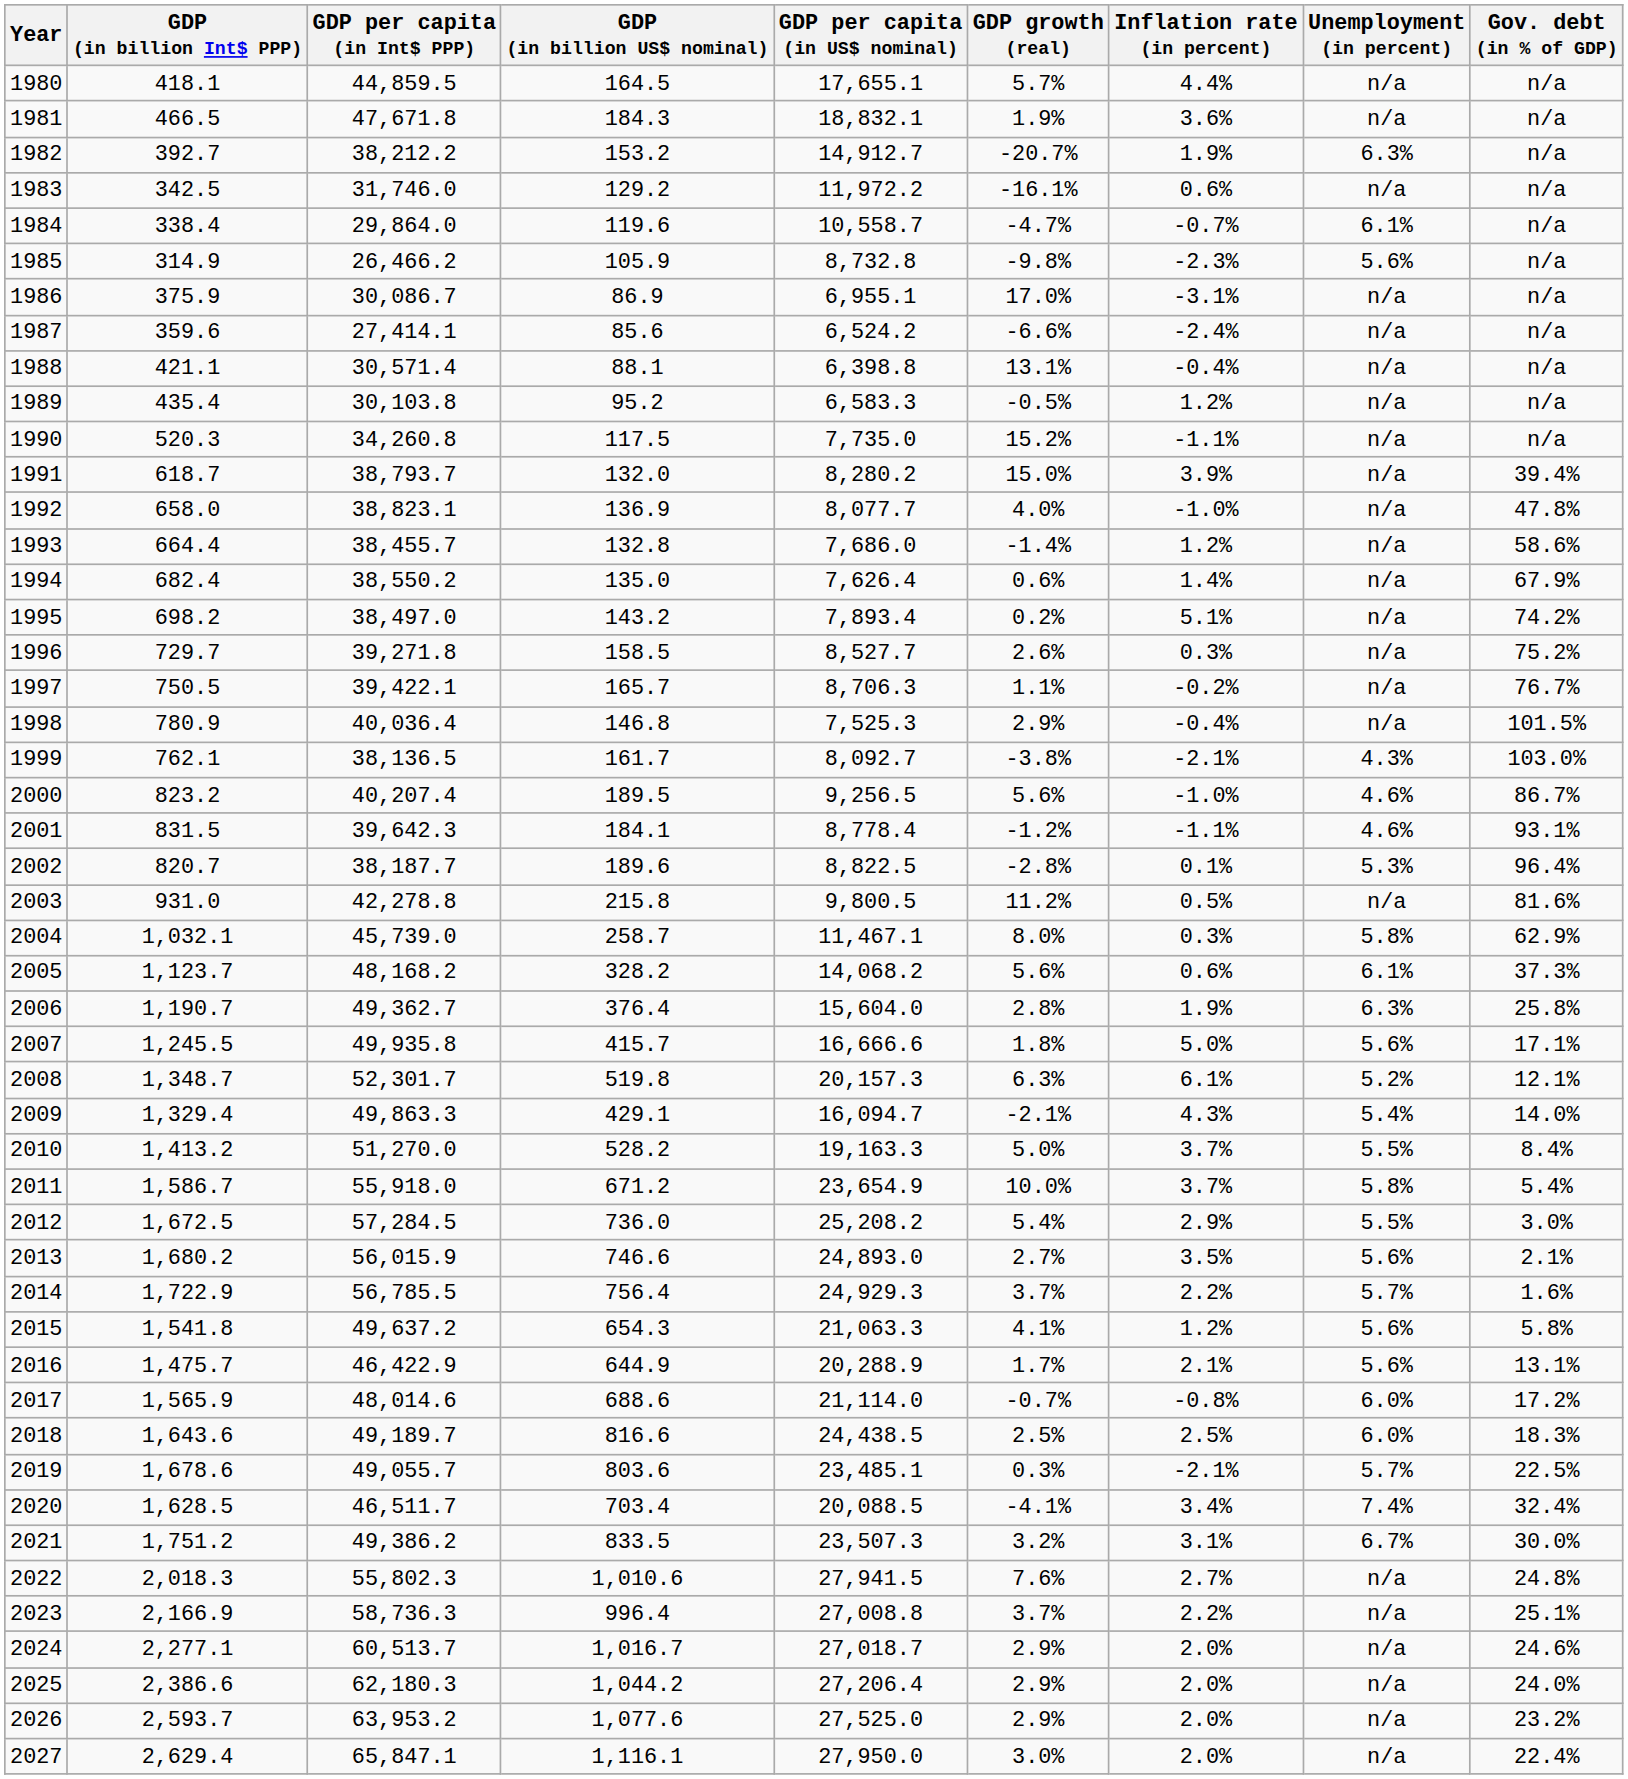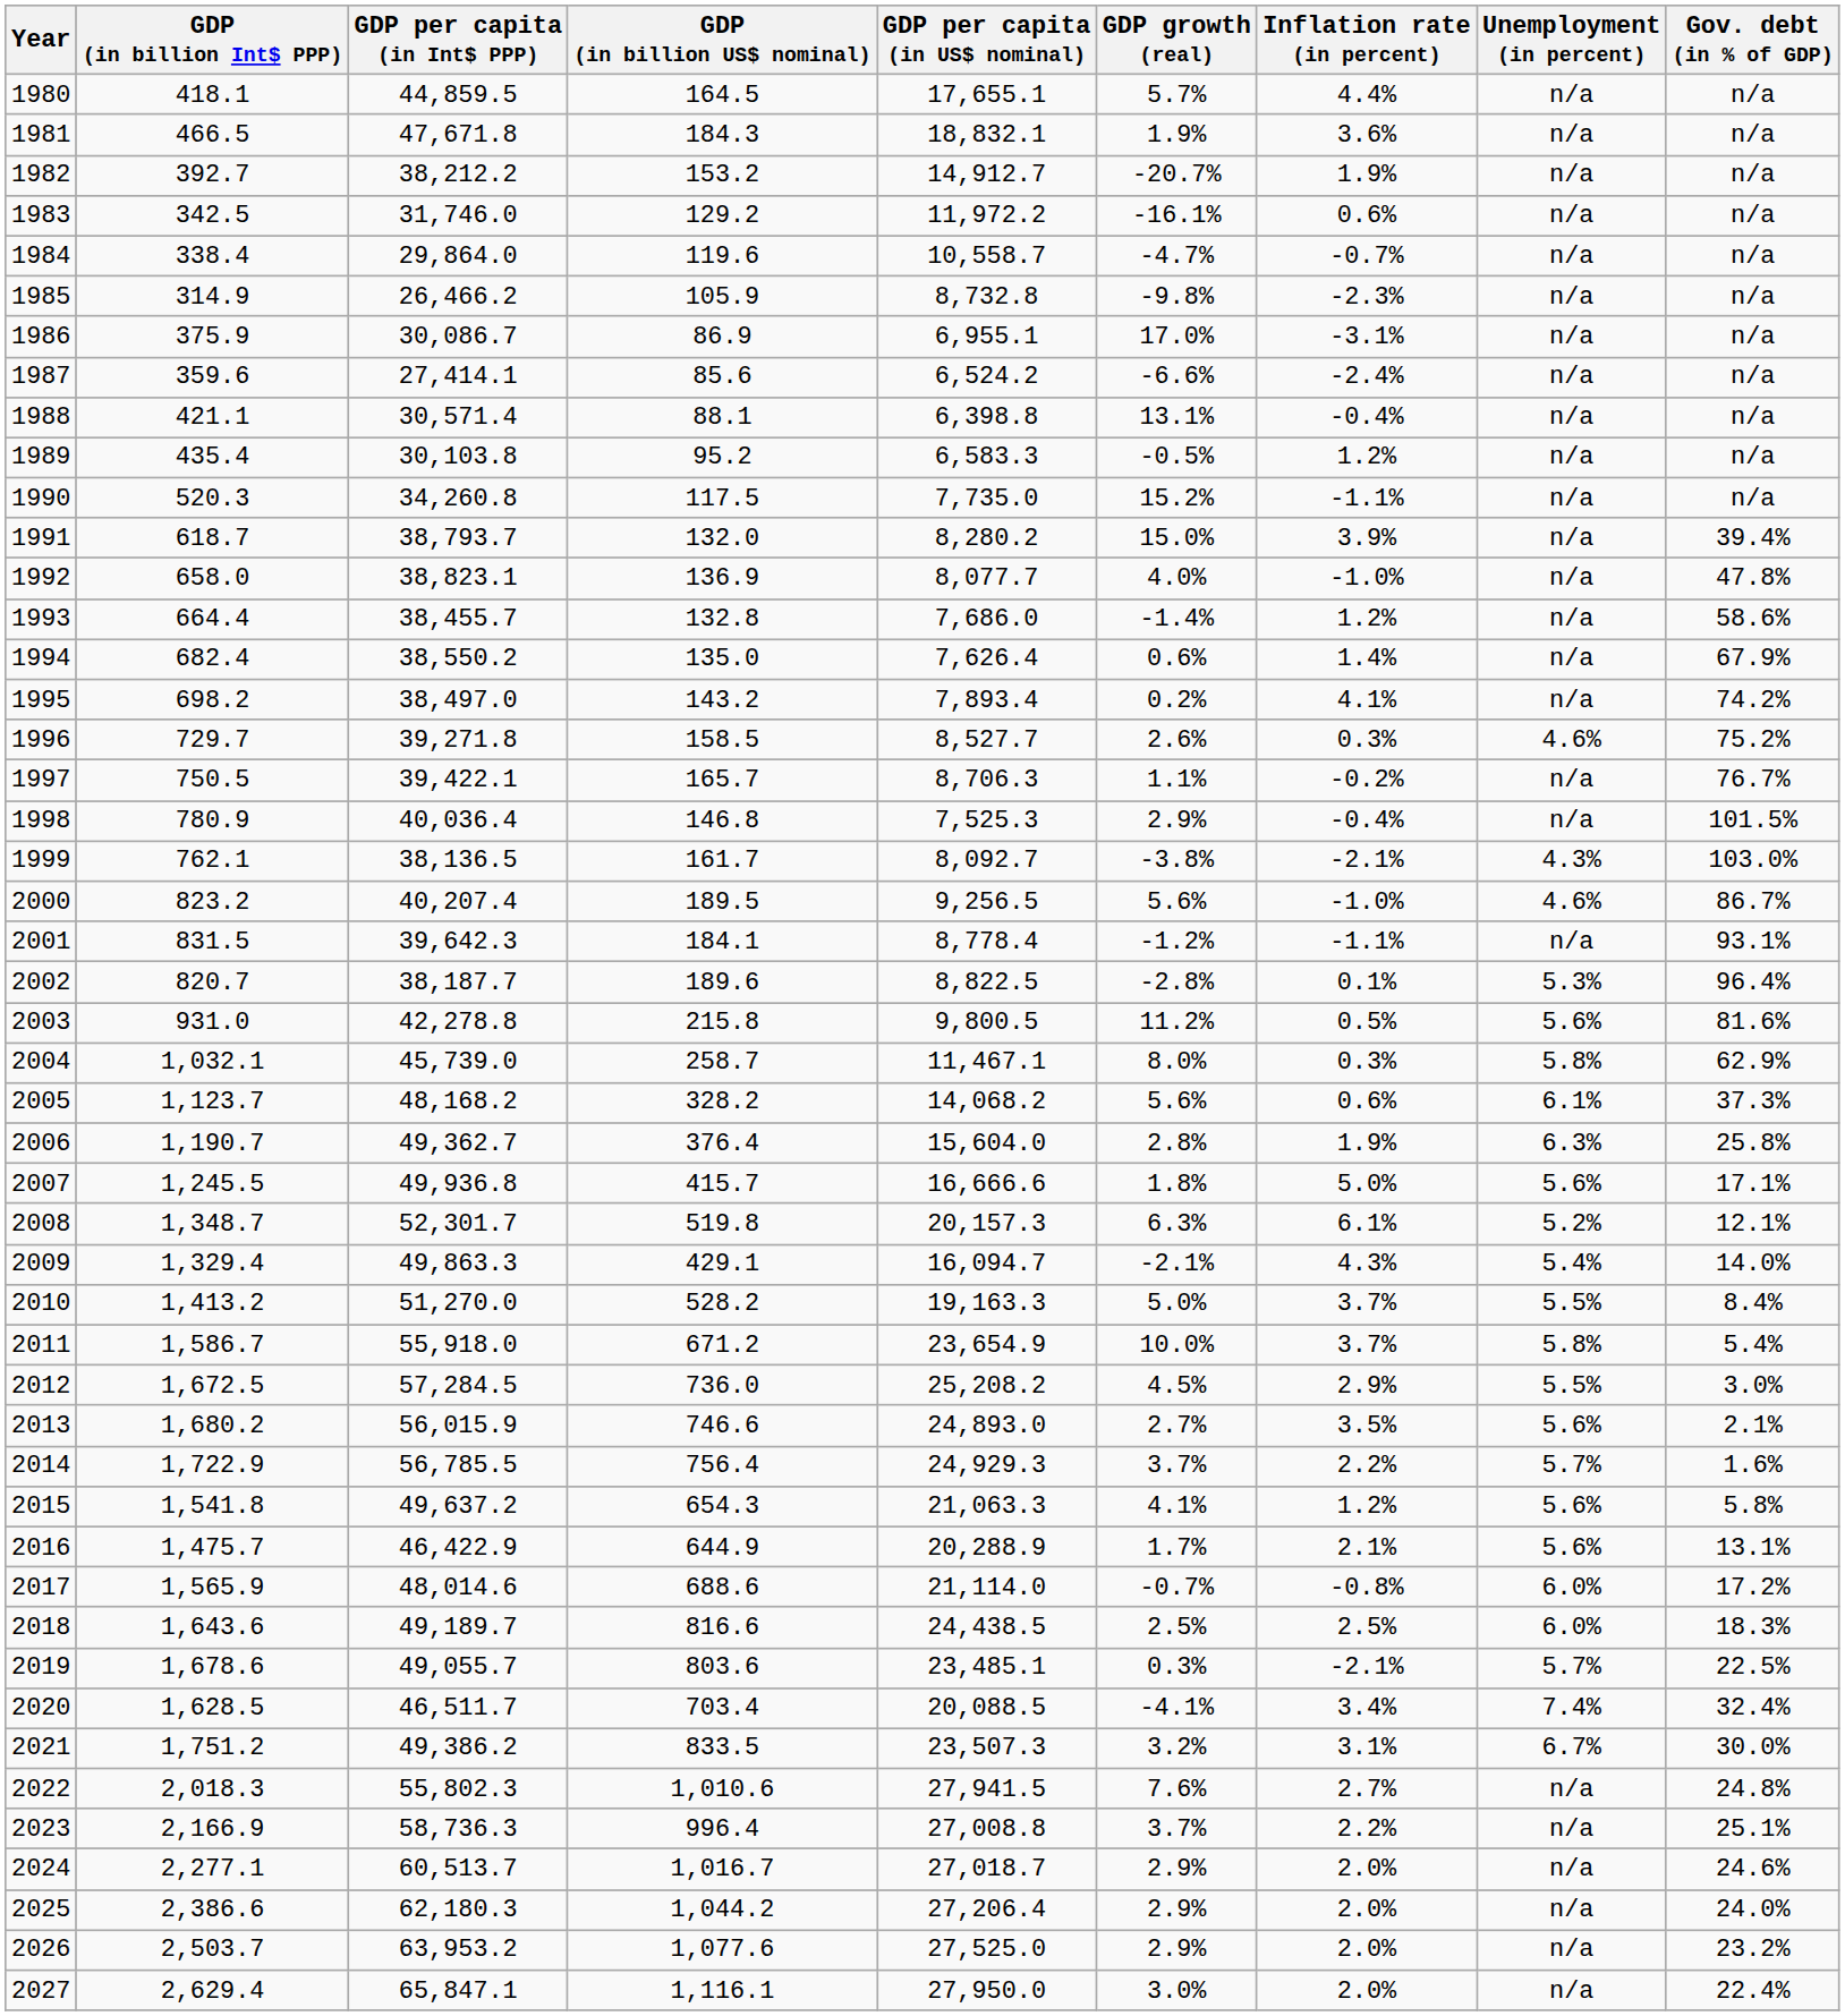 <table class="wikitable" style="text-align:center;">
 <tr>
 <th>Year</th>
 <th>GDP<br><small>(in billion <a href='#'>Int$</a> PPP)</small></th>
 <th>GDP per capita<br><small>(in Int$ PPP)</small></th>
 <th>GDP<br><small>(in billion US$ nominal)</small></th>
 <th>GDP per capita<br><small>(in US$ nominal)</small></th>
 <th>GDP growth<br><small>(real)</small></th>
 <th>Inflation rate<br><small>(in percent)</small></th>
 <th>Unemployment<br><small>(in percent)</small></th>
 <th>Gov. debt<br><small>(in % of GDP)</small></th>
 </tr>
 <tr>
 <td>1980</td>
 <td>418.1</td>
 <td>44,859.5</td>
 <td>164.5</td>
 <td>17,655.1</td>
 <td>5.7%</td>
 <td>4.4%</td>
 <td>n/a</td>
 <td>n/a</td>
 </tr>
 <tr>
 <td>1981</td>
 <td>466.5</td>
 <td>47,671.8</td>
 <td>184.3</td>
 <td>18,832.1</td>
 <td>1.9%</td>
 <td>3.6%</td>
 <td>n/a</td>
 <td>n/a</td>
 </tr>
 <tr>
 <td>1982</td>
 <td>392.7</td>
 <td>38,212.2</td>
 <td>153.2</td>
 <td>14,912.7</td>
 <td>-20.7%</td>
 <td>1.9%</td>
-<td>6.3%</td>
+<td>n/a</td>
 <td>n/a</td>
 </tr>
 <tr>
 <td>1983</td>
 <td>342.5</td>
 <td>31,746.0</td>
 <td>129.2</td>
 <td>11,972.2</td>
 <td>-16.1%</td>
 <td>0.6%</td>
 <td>n/a</td>
 <td>n/a</td>
 </tr>
 <tr>
 <td>1984</td>
 <td>338.4</td>
 <td>29,864.0</td>
 <td>119.6</td>
 <td>10,558.7</td>
 <td>-4.7%</td>
 <td>-0.7%</td>
-<td>6.1%</td>
+<td>n/a</td>
 <td>n/a</td>
 </tr>
 <tr>
 <td>1985</td>
 <td>314.9</td>
 <td>26,466.2</td>
 <td>105.9</td>
 <td>8,732.8</td>
 <td>-9.8%</td>
 <td>-2.3%</td>
-<td>5.6%</td>
+<td>n/a</td>
 <td>n/a</td>
 </tr>
 <tr>
 <td>1986</td>
 <td>375.9</td>
 <td>30,086.7</td>
 <td>86.9</td>
 <td>6,955.1</td>
 <td>17.0%</td>
 <td>-3.1%</td>
 <td>n/a</td>
 <td>n/a</td>
 </tr>
 <tr>
 <td>1987</td>
 <td>359.6</td>
 <td>27,414.1</td>
 <td>85.6</td>
 <td>6,524.2</td>
 <td>-6.6%</td>
 <td>-2.4%</td>
 <td>n/a</td>
 <td>n/a</td>
 </tr>
 <tr>
 <td>1988</td>
 <td>421.1</td>
 <td>30,571.4</td>
 <td>88.1</td>
 <td>6,398.8</td>
 <td>13.1%</td>
 <td>-0.4%</td>
 <td>n/a</td>
 <td>n/a</td>
 </tr>
 <tr>
 <td>1989</td>
 <td>435.4</td>
 <td>30,103.8</td>
 <td>95.2</td>
 <td>6,583.3</td>
 <td>-0.5%</td>
 <td>1.2%</td>
 <td>n/a</td>
 <td>n/a</td>
 </tr>
 <tr>
 <td>1990</td>
 <td>520.3</td>
 <td>34,260.8</td>
 <td>117.5</td>
 <td>7,735.0</td>
 <td>15.2%</td>
 <td>-1.1%</td>
 <td>n/a</td>
 <td>n/a</td>
 </tr>
 <tr>
 <td>1991</td>
 <td>618.7</td>
 <td>38,793.7</td>
 <td>132.0</td>
 <td>8,280.2</td>
 <td>15.0%</td>
 <td>3.9%</td>
 <td>n/a</td>
 <td>39.4%</td>
 </tr>
 <tr>
 <td>1992</td>
 <td>658.0</td>
 <td>38,823.1</td>
 <td>136.9</td>
 <td>8,077.7</td>
 <td>4.0%</td>
 <td>-1.0%</td>
 <td>n/a</td>
 <td>47.8%</td>
 </tr>
 <tr>
 <td>1993</td>
 <td>664.4</td>
 <td>38,455.7</td>
 <td>132.8</td>
 <td>7,686.0</td>
 <td>-1.4%</td>
 <td>1.2%</td>
 <td>n/a</td>
 <td>58.6%</td>
 </tr>
 <tr>
 <td>1994</td>
 <td>682.4</td>
 <td>38,550.2</td>
 <td>135.0</td>
 <td>7,626.4</td>
 <td>0.6%</td>
 <td>1.4%</td>
 <td>n/a</td>
 <td>67.9%</td>
 </tr>
 <tr>
 <td>1995</td>
 <td>698.2</td>
 <td>38,497.0</td>
 <td>143.2</td>
 <td>7,893.4</td>
 <td>0.2%</td>
-<td>5.1%</td>
+<td>4.1%</td>
 <td>n/a</td>
 <td>74.2%</td>
 </tr>
 <tr>
 <td>1996</td>
 <td>729.7</td>
 <td>39,271.8</td>
 <td>158.5</td>
 <td>8,527.7</td>
 <td>2.6%</td>
 <td>0.3%</td>
-<td>n/a</td>
+<td>4.6%</td>
 <td>75.2%</td>
 </tr>
 <tr>
 <td>1997</td>
 <td>750.5</td>
 <td>39,422.1</td>
 <td>165.7</td>
 <td>8,706.3</td>
 <td>1.1%</td>
 <td>-0.2%</td>
 <td>n/a</td>
 <td>76.7%</td>
 </tr>
 <tr>
 <td>1998</td>
 <td>780.9</td>
 <td>40,036.4</td>
 <td>146.8</td>
 <td>7,525.3</td>
 <td>2.9%</td>
 <td>-0.4%</td>
 <td>n/a</td>
 <td>101.5%</td>
 </tr>
 <tr>
 <td>1999</td>
 <td>762.1</td>
 <td>38,136.5</td>
 <td>161.7</td>
 <td>8,092.7</td>
 <td>-3.8%</td>
 <td>-2.1%</td>
 <td>4.3%</td>
 <td>103.0%</td>
 </tr>
 <tr>
 <td>2000</td>
 <td>823.2</td>
 <td>40,207.4</td>
 <td>189.5</td>
 <td>9,256.5</td>
 <td>5.6%</td>
 <td>-1.0%</td>
 <td>4.6%</td>
 <td>86.7%</td>
 </tr>
 <tr>
 <td>2001</td>
 <td>831.5</td>
 <td>39,642.3</td>
 <td>184.1</td>
 <td>8,778.4</td>
 <td>-1.2%</td>
 <td>-1.1%</td>
-<td>4.6%</td>
+<td>n/a</td>
 <td>93.1%</td>
 </tr>
 <tr>
 <td>2002</td>
 <td>820.7</td>
 <td>38,187.7</td>
 <td>189.6</td>
 <td>8,822.5</td>
 <td>-2.8%</td>
 <td>0.1%</td>
 <td>5.3%</td>
 <td>96.4%</td>
 </tr>
 <tr>
 <td>2003</td>
 <td>931.0</td>
 <td>42,278.8</td>
 <td>215.8</td>
 <td>9,800.5</td>
 <td>11.2%</td>
 <td>0.5%</td>
-<td>n/a</td>
+<td>5.6%</td>
 <td>81.6%</td>
 </tr>
 <tr>
 <td>2004</td>
 <td>1,032.1</td>
 <td>45,739.0</td>
 <td>258.7</td>
 <td>11,467.1</td>
 <td>8.0%</td>
 <td>0.3%</td>
 <td>5.8%</td>
 <td>62.9%</td>
 </tr>
 <tr>
 <td>2005</td>
 <td>1,123.7</td>
 <td>48,168.2</td>
 <td>328.2</td>
 <td>14,068.2</td>
 <td>5.6%</td>
 <td>0.6%</td>
 <td>6.1%</td>
 <td>37.3%</td>
 </tr>
 <tr>
 <td>2006</td>
 <td>1,190.7</td>
 <td>49,362.7</td>
 <td>376.4</td>
 <td>15,604.0</td>
 <td>2.8%</td>
 <td>1.9%</td>
 <td>6.3%</td>
 <td>25.8%</td>
 </tr>
 <tr>
 <td>2007</td>
 <td>1,245.5</td>
-<td>49,935.8</td>
+<td>49,936.8</td>
 <td>415.7</td>
 <td>16,666.6</td>
 <td>1.8%</td>
 <td>5.0%</td>
 <td>5.6%</td>
 <td>17.1%</td>
 </tr>
 <tr>
 <td>2008</td>
 <td>1,348.7</td>
 <td>52,301.7</td>
 <td>519.8</td>
 <td>20,157.3</td>
 <td>6.3%</td>
 <td>6.1%</td>
 <td>5.2%</td>
 <td>12.1%</td>
 </tr>
 <tr>
 <td>2009</td>
 <td>1,329.4</td>
 <td>49,863.3</td>
 <td>429.1</td>
 <td>16,094.7</td>
 <td>-2.1%</td>
 <td>4.3%</td>
 <td>5.4%</td>
 <td>14.0%</td>
 </tr>
 <tr>
 <td>2010</td>
 <td>1,413.2</td>
 <td>51,270.0</td>
 <td>528.2</td>
 <td>19,163.3</td>
 <td>5.0%</td>
 <td>3.7%</td>
 <td>5.5%</td>
 <td>8.4%</td>
 </tr>
 <tr>
 <td>2011</td>
 <td>1,586.7</td>
 <td>55,918.0</td>
 <td>671.2</td>
 <td>23,654.9</td>
 <td>10.0%</td>
 <td>3.7%</td>
 <td>5.8%</td>
 <td>5.4%</td>
 </tr>
 <tr>
 <td>2012</td>
 <td>1,672.5</td>
 <td>57,284.5</td>
 <td>736.0</td>
 <td>25,208.2</td>
-<td>5.4%</td>
+<td>4.5%</td>
 <td>2.9%</td>
 <td>5.5%</td>
 <td>3.0%</td>
 </tr>
 <tr>
 <td>2013</td>
 <td>1,680.2</td>
 <td>56,015.9</td>
 <td>746.6</td>
 <td>24,893.0</td>
 <td>2.7%</td>
 <td>3.5%</td>
 <td>5.6%</td>
 <td>2.1%</td>
 </tr>
 <tr>
 <td>2014</td>
 <td>1,722.9</td>
 <td>56,785.5</td>
 <td>756.4</td>
 <td>24,929.3</td>
 <td>3.7%</td>
 <td>2.2%</td>
 <td>5.7%</td>
 <td>1.6%</td>
 </tr>
 <tr>
 <td>2015</td>
 <td>1,541.8</td>
 <td>49,637.2</td>
 <td>654.3</td>
 <td>21,063.3</td>
 <td>4.1%</td>
 <td>1.2%</td>
 <td>5.6%</td>
 <td>5.8%</td>
 </tr>
 <tr>
 <td>2016</td>
 <td>1,475.7</td>
 <td>46,422.9</td>
 <td>644.9</td>
 <td>20,288.9</td>
 <td>1.7%</td>
 <td>2.1%</td>
 <td>5.6%</td>
 <td>13.1%</td>
 </tr>
 <tr>
 <td>2017</td>
 <td>1,565.9</td>
 <td>48,014.6</td>
 <td>688.6</td>
 <td>21,114.0</td>
 <td>-0.7%</td>
 <td>-0.8%</td>
 <td>6.0%</td>
 <td>17.2%</td>
 </tr>
 <tr>
 <td>2018</td>
 <td>1,643.6</td>
 <td>49,189.7</td>
 <td>816.6</td>
 <td>24,438.5</td>
 <td>2.5%</td>
 <td>2.5%</td>
 <td>6.0%</td>
 <td>18.3%</td>
 </tr>
 <tr>
 <td>2019</td>
 <td>1,678.6</td>
 <td>49,055.7</td>
 <td>803.6</td>
 <td>23,485.1</td>
 <td>0.3%</td>
 <td>-2.1%</td>
 <td>5.7%</td>
 <td>22.5%</td>
 </tr>
 <tr>
 <td>2020</td>
 <td>1,628.5</td>
 <td>46,511.7</td>
 <td>703.4</td>
 <td>20,088.5</td>
 <td>-4.1%</td>
 <td>3.4%</td>
 <td>7.4%</td>
 <td>32.4%</td>
 </tr>
 <tr>
 <td>2021</td>
 <td>1,751.2</td>
 <td>49,386.2</td>
 <td>833.5</td>
 <td>23,507.3</td>
 <td>3.2%</td>
 <td>3.1%</td>
 <td>6.7%</td>
 <td>30.0%</td>
 </tr>
 <tr>
 <td>2022</td>
 <td>2,018.3</td>
 <td>55,802.3</td>
 <td>1,010.6</td>
 <td>27,941.5</td>
 <td>7.6%</td>
 <td>2.7%</td>
 <td>n/a</td>
 <td>24.8%</td>
 </tr>
 <tr>
 <td>2023</td>
 <td>2,166.9</td>
 <td>58,736.3</td>
 <td>996.4</td>
 <td>27,008.8</td>
 <td>3.7%</td>
 <td>2.2%</td>
 <td>n/a</td>
 <td>25.1%</td>
 </tr>
 <tr>
 <td>2024</td>
 <td>2,277.1</td>
 <td>60,513.7</td>
 <td>1,016.7</td>
 <td>27,018.7</td>
 <td>2.9%</td>
 <td>2.0%</td>
 <td>n/a</td>
 <td>24.6%</td>
 </tr>
 <tr>
 <td>2025</td>
 <td>2,386.6</td>
 <td>62,180.3</td>
 <td>1,044.2</td>
 <td>27,206.4</td>
 <td>2.9%</td>
 <td>2.0%</td>
 <td>n/a</td>
 <td>24.0%</td>
 </tr>
 <tr>
 <td>2026</td>
-<td>2,593.7</td>
+<td>2,503.7</td>
 <td>63,953.2</td>
 <td>1,077.6</td>
 <td>27,525.0</td>
 <td>2.9%</td>
 <td>2.0%</td>
 <td>n/a</td>
 <td>23.2%</td>
 </tr>
 <tr>
 <td>2027</td>
 <td>2,629.4</td>
 <td>65,847.1</td>
 <td>1,116.1</td>
 <td>27,950.0</td>
 <td>3.0%</td>
 <td>2.0%</td>
 <td>n/a</td>
 <td>22.4%</td>
 </tr>
 </table>
